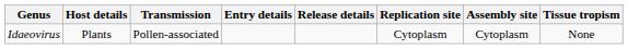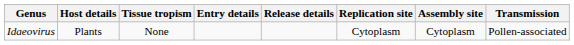 <table class="wikitable sortable" style="text-align:center">
 <tr>
 <th>Genus</th>
 <th>Host details</th>
-<th>Transmission</th>
+<th>Tissue tropism</th>
 <th>Entry details</th>
 <th>Release details</th>
 <th>Replication site</th>
 <th>Assembly site</th>
-<th>Tissue tropism</th>
+<th>Transmission</th>
 </tr>
 <tr>
 <td><em>Idaeovirus</em></td>
 <td>Plants</td>
-<td>Pollen-associated</td>
+<td>None</td>
 <td></td>
 <td></td>
 <td>Cytoplasm</td>
 <td>Cytoplasm</td>
-<td>None</td>
+<td>Pollen-associated</td>
 </tr>
 </table>
